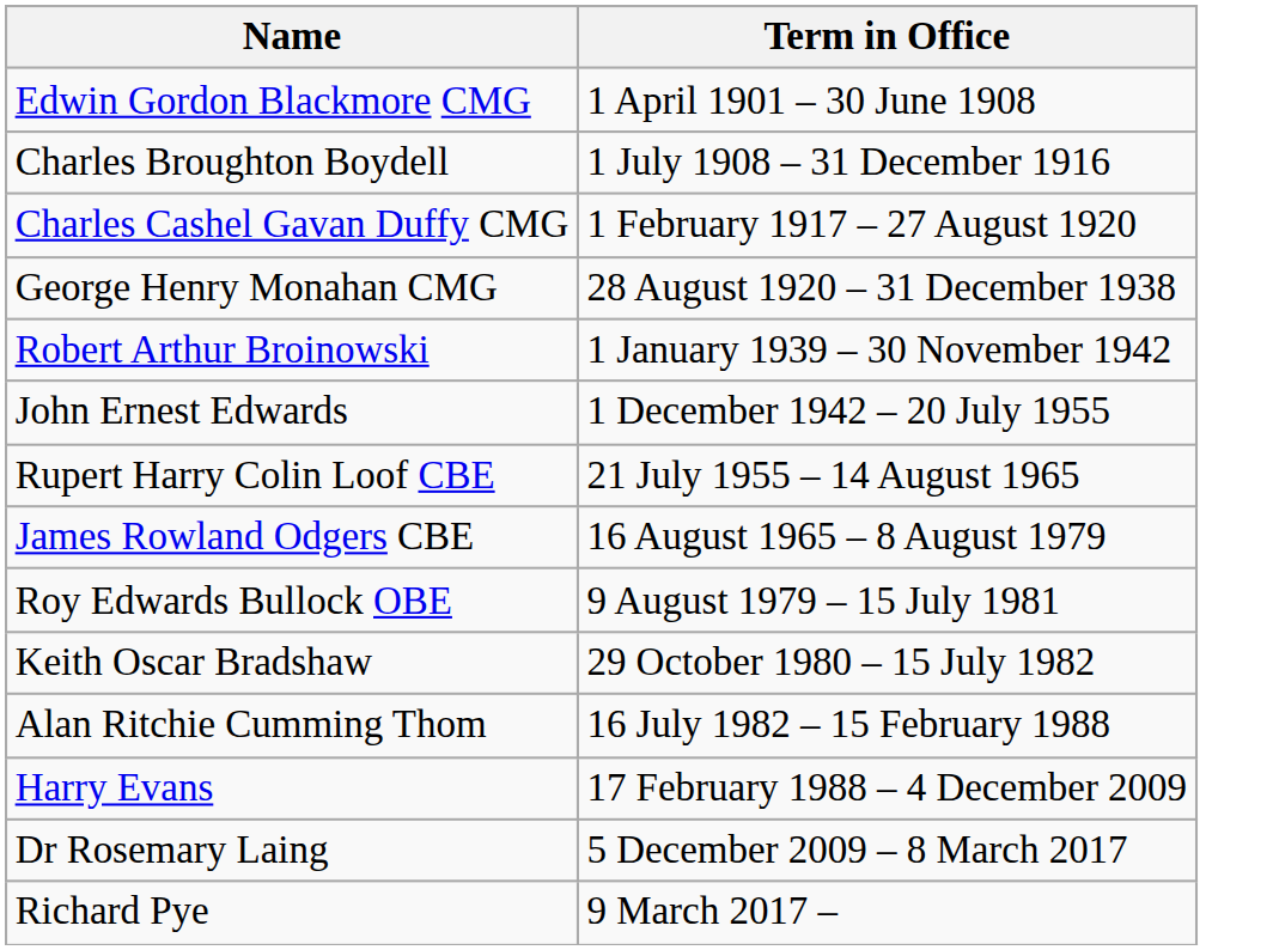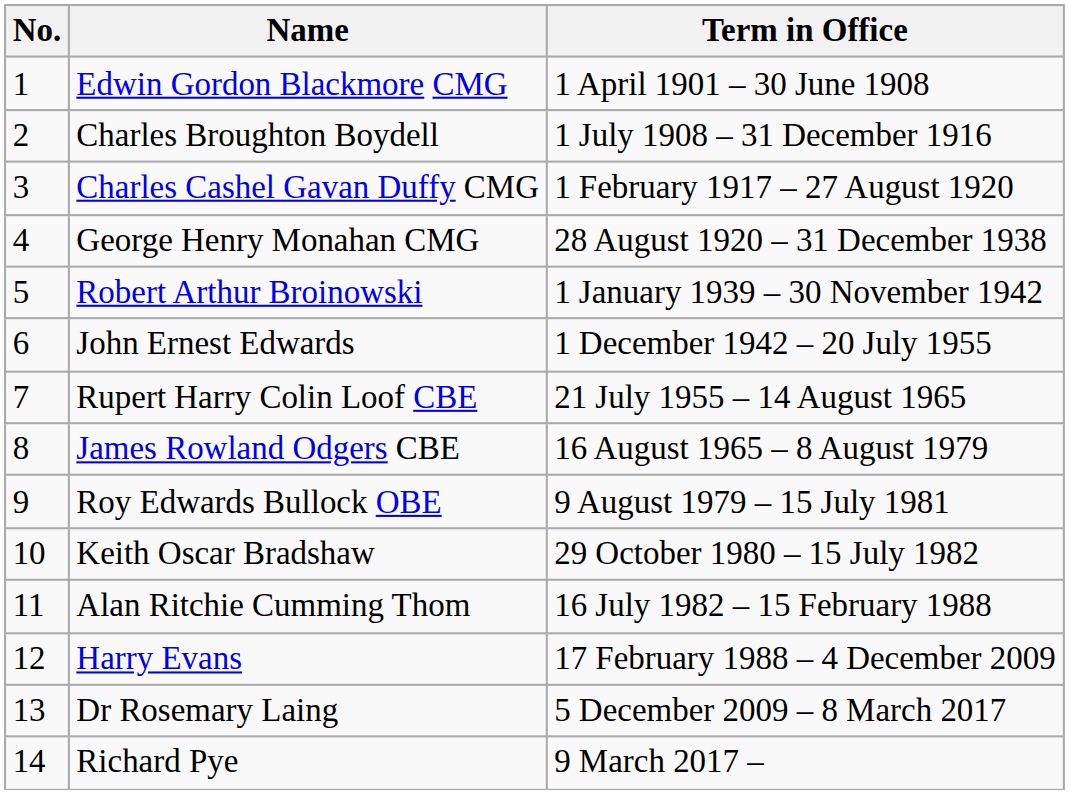 <table class="wikitable">
 <tr>
+<th>No.</th>
 <th>Name</th>
 <th>Term in Office</th>
 </tr>
 <tr>
+<td>1</td>
 <td><a href='#'>Edwin Gordon Blackmore</a> <a href='#'>CMG</a></td>
 <td>1 April 1901 – 30 June 1908</td>
 </tr>
 <tr>
+<td>2</td>
 <td>Charles Broughton Boydell</td>
 <td>1 July 1908 – 31 December 1916</td>
 </tr>
 <tr>
+<td>3</td>
 <td><a href='#'>Charles Cashel Gavan Duffy</a> CMG</td>
 <td>1 February 1917 – 27 August 1920</td>
 </tr>
 <tr>
+<td>4</td>
 <td>George Henry Monahan CMG</td>
 <td>28 August 1920 – 31 December 1938</td>
 </tr>
 <tr>
+<td>5</td>
 <td><a href='#'>Robert Arthur Broinowski</a></td>
 <td>1 January 1939 – 30 November 1942</td>
 </tr>
 <tr>
+<td>6</td>
 <td>John Ernest Edwards</td>
 <td>1 December 1942 – 20 July 1955</td>
 </tr>
 <tr>
+<td>7</td>
 <td>Rupert Harry Colin Loof <a href='#'>CBE</a></td>
 <td>21 July 1955 – 14 August 1965</td>
 </tr>
 <tr>
+<td>8</td>
 <td><a href='#'>James Rowland Odgers</a> CBE</td>
 <td>16 August 1965 – 8 August 1979</td>
 </tr>
 <tr>
+<td>9</td>
 <td>Roy Edwards Bullock <a href='#'>OBE</a></td>
 <td>9 August 1979 – 15 July 1981</td>
 </tr>
 <tr>
+<td>10</td>
 <td>Keith Oscar Bradshaw</td>
 <td>29 October 1980 – 15 July 1982</td>
 </tr>
 <tr>
+<td>11</td>
 <td>Alan Ritchie Cumming Thom</td>
 <td>16 July 1982 – 15 February 1988</td>
 </tr>
 <tr>
+<td>12</td>
 <td><a href='#'>Harry Evans</a></td>
 <td>17 February 1988 – 4 December 2009</td>
 </tr>
 <tr>
+<td>13</td>
 <td>Dr Rosemary Laing</td>
 <td>5 December 2009 – 8 March 2017</td>
 </tr>
 <tr>
+<td>14</td>
 <td>Richard Pye</td>
 <td>9 March 2017 –</td>
 </tr>
 </table>
